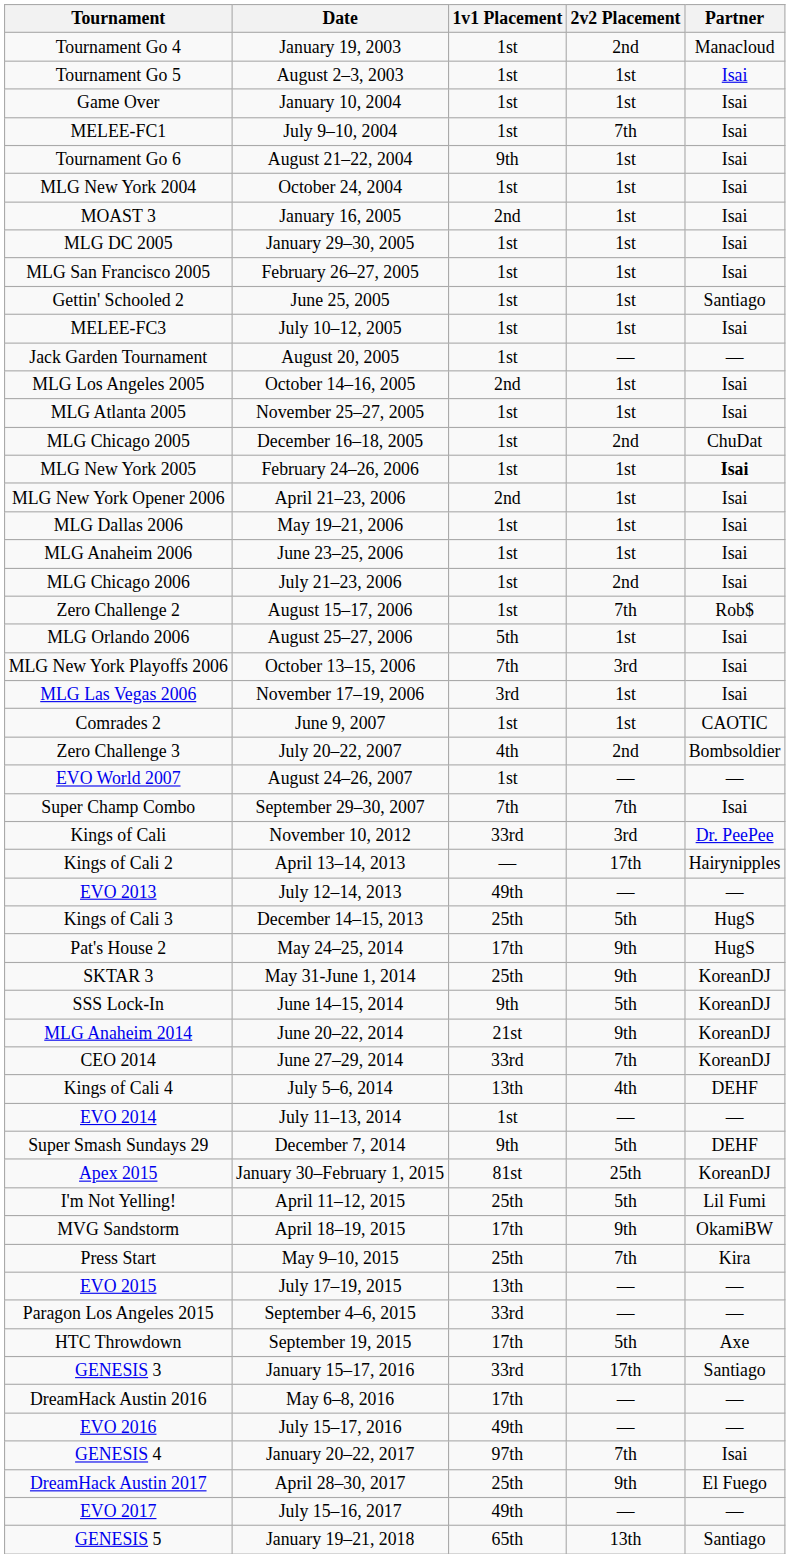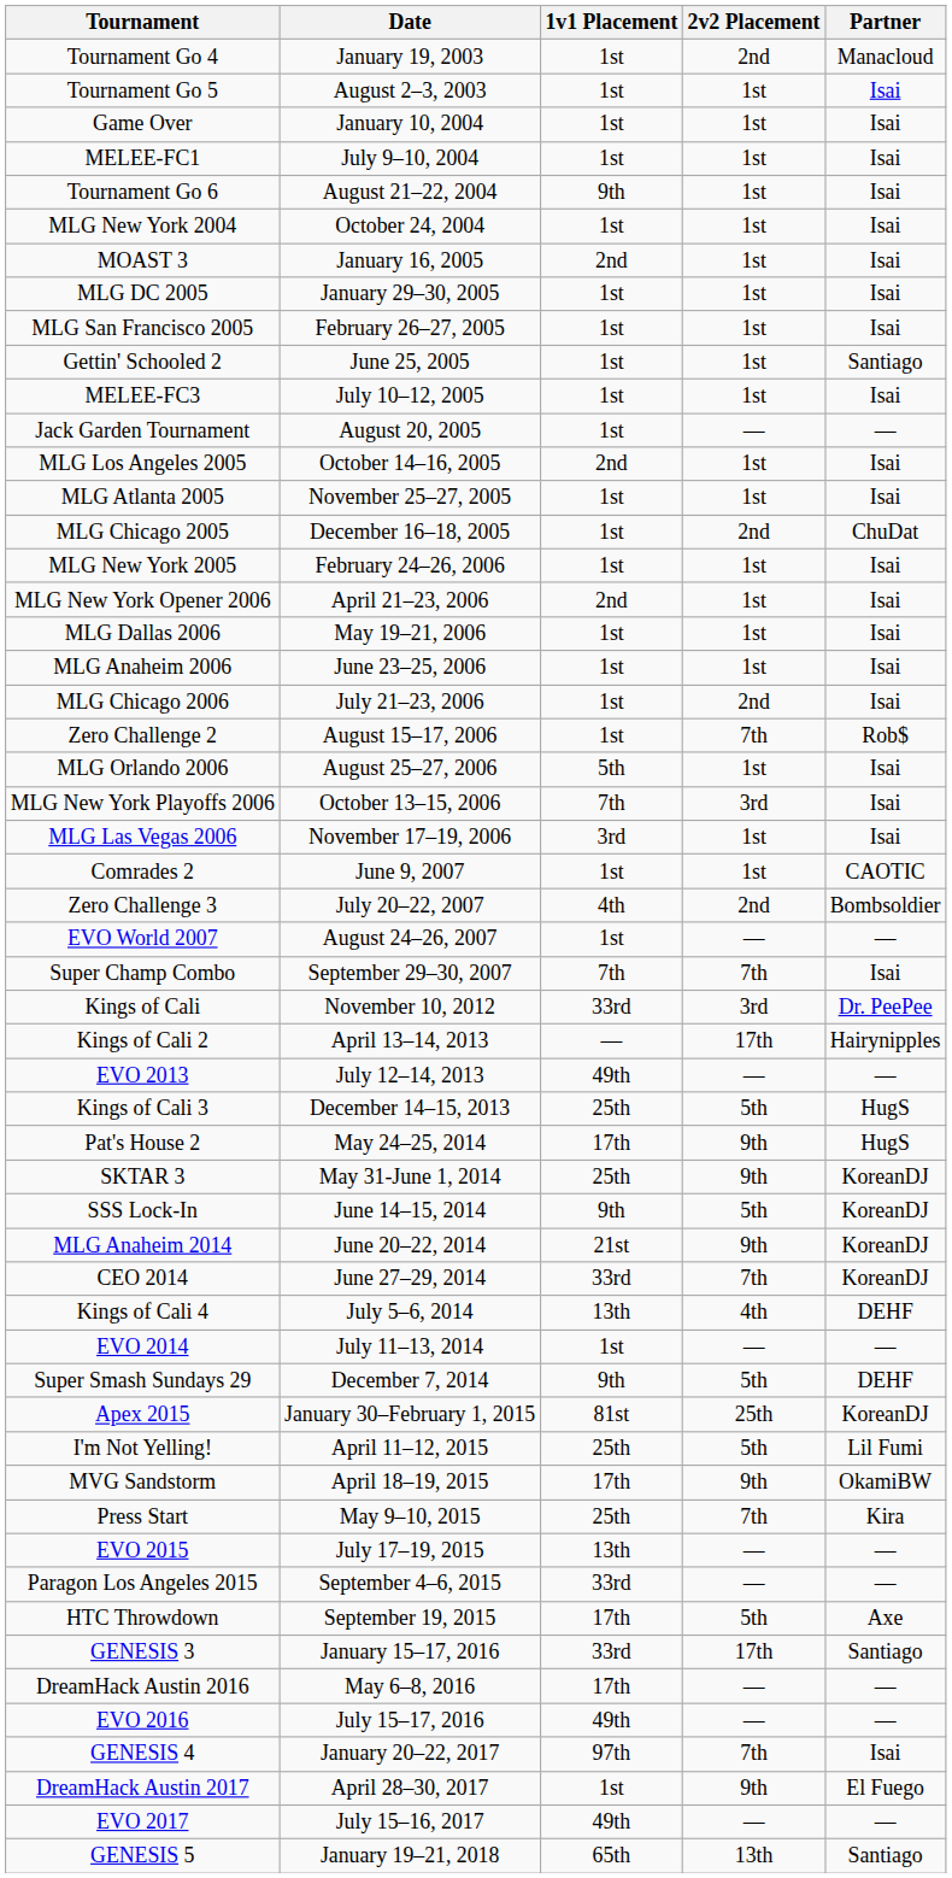 <table class="wikitable collapsible" style="text-align:center">
 <tr>
 <th>Tournament</th>
 <th>Date</th>
 <th>1v1 Placement</th>
 <th>2v2 Placement</th>
 <th>Partner</th>
 </tr>
 <tr>
 <td>Tournament Go 4</td>
 <td>January 19, 2003</td>
 <td>1st</td>
 <td>2nd</td>
 <td>Manacloud</td>
 </tr>
 <tr>
 <td>Tournament Go 5</td>
 <td>August 2–3, 2003</td>
 <td>1st</td>
 <td>1st</td>
 <td><a href='#'>Isai</a></td>
 </tr>
 <tr>
 <td>Game Over</td>
 <td>January 10, 2004</td>
 <td>1st</td>
 <td>1st</td>
 <td>Isai</td>
 </tr>
 <tr>
 <td>MELEE-FC1</td>
 <td>July 9–10, 2004</td>
 <td>1st</td>
-<td>7th</td>
+<td>1st</td>
 <td>Isai</td>
 </tr>
 <tr>
 <td>Tournament Go 6</td>
 <td>August 21–22, 2004</td>
 <td>9th</td>
 <td>1st</td>
 <td>Isai</td>
 </tr>
 <tr>
 <td>MLG New York 2004</td>
 <td>October 24, 2004</td>
 <td>1st</td>
 <td>1st</td>
 <td>Isai</td>
 </tr>
 <tr>
 <td>MOAST 3</td>
 <td>January 16, 2005</td>
 <td>2nd</td>
 <td>1st</td>
 <td>Isai</td>
 </tr>
 <tr>
 <td>MLG DC 2005</td>
 <td>January 29–30, 2005</td>
 <td>1st</td>
 <td>1st</td>
 <td>Isai</td>
 </tr>
 <tr>
 <td>MLG San Francisco 2005</td>
 <td>February 26–27, 2005</td>
 <td>1st</td>
 <td>1st</td>
 <td>Isai</td>
 </tr>
 <tr>
 <td>Gettin' Schooled 2</td>
 <td>June 25, 2005</td>
 <td>1st</td>
 <td>1st</td>
 <td>Santiago</td>
 </tr>
 <tr>
 <td>MELEE-FC3</td>
 <td>July 10–12, 2005</td>
 <td>1st</td>
 <td>1st</td>
 <td>Isai</td>
 </tr>
 <tr>
 <td>Jack Garden Tournament</td>
 <td>August 20, 2005</td>
 <td>1st</td>
 <td>—</td>
 <td>—</td>
 </tr>
 <tr>
 <td>MLG Los Angeles 2005</td>
 <td>October 14–16, 2005</td>
 <td>2nd</td>
 <td>1st</td>
 <td>Isai</td>
 </tr>
 <tr>
 <td>MLG Atlanta 2005</td>
 <td>November 25–27, 2005</td>
 <td>1st</td>
 <td>1st</td>
 <td>Isai</td>
 </tr>
 <tr>
 <td>MLG Chicago 2005</td>
 <td>December 16–18, 2005</td>
 <td>1st</td>
 <td>2nd</td>
 <td>ChuDat</td>
 </tr>
 <tr>
 <td>MLG New York 2005</td>
 <td>February 24–26, 2006</td>
 <td>1st</td>
 <td>1st</td>
-<td><strong>Isai</strong></td>
+<td>Isai</td>
 </tr>
 <tr>
 <td>MLG New York Opener 2006</td>
 <td>April 21–23, 2006</td>
 <td>2nd</td>
 <td>1st</td>
 <td>Isai</td>
 </tr>
 <tr>
 <td>MLG Dallas 2006</td>
 <td>May 19–21, 2006</td>
 <td>1st</td>
 <td>1st</td>
 <td>Isai</td>
 </tr>
 <tr>
 <td>MLG Anaheim 2006</td>
 <td>June 23–25, 2006</td>
 <td>1st</td>
 <td>1st</td>
 <td>Isai</td>
 </tr>
 <tr>
 <td>MLG Chicago 2006</td>
 <td>July 21–23, 2006</td>
 <td>1st</td>
 <td>2nd</td>
 <td>Isai</td>
 </tr>
 <tr>
 <td>Zero Challenge 2</td>
 <td>August 15–17, 2006</td>
 <td>1st</td>
 <td>7th</td>
 <td>Rob$</td>
 </tr>
 <tr>
 <td>MLG Orlando 2006</td>
 <td>August 25–27, 2006</td>
 <td>5th</td>
 <td>1st</td>
 <td>Isai</td>
 </tr>
 <tr>
 <td>MLG New York Playoffs 2006</td>
 <td>October 13–15, 2006</td>
 <td>7th</td>
 <td>3rd</td>
 <td>Isai</td>
 </tr>
 <tr>
 <td><a href='#'>MLG Las Vegas 2006</a></td>
 <td>November 17–19, 2006</td>
 <td>3rd</td>
 <td>1st</td>
 <td>Isai</td>
 </tr>
 <tr>
 <td>Comrades 2</td>
 <td>June 9, 2007</td>
 <td>1st</td>
 <td>1st</td>
 <td>CAOTIC</td>
 </tr>
 <tr>
 <td>Zero Challenge 3</td>
 <td>July 20–22, 2007</td>
 <td>4th</td>
 <td>2nd</td>
 <td>Bombsoldier</td>
 </tr>
 <tr>
 <td><a href='#'>EVO World 2007</a></td>
 <td>August 24–26, 2007</td>
 <td>1st</td>
 <td>—</td>
 <td>—</td>
 </tr>
 <tr>
 <td>Super Champ Combo</td>
 <td>September 29–30, 2007</td>
 <td>7th</td>
 <td>7th</td>
 <td>Isai</td>
 </tr>
 <tr>
 <td>Kings of Cali</td>
 <td>November 10, 2012</td>
 <td>33rd</td>
 <td>3rd</td>
 <td><a href='#'>Dr. PeePee</a></td>
 </tr>
 <tr>
 <td>Kings of Cali 2</td>
 <td>April 13–14, 2013</td>
 <td>—</td>
 <td>17th</td>
 <td>Hairynipples</td>
 </tr>
 <tr>
 <td><a href='#'>EVO 2013</a></td>
 <td>July 12–14, 2013</td>
 <td>49th</td>
 <td>—</td>
 <td>—</td>
 </tr>
 <tr>
 <td>Kings of Cali 3</td>
 <td>December 14–15, 2013</td>
 <td>25th</td>
 <td>5th</td>
 <td>HugS</td>
 </tr>
 <tr>
 <td>Pat's House 2</td>
 <td>May 24–25, 2014</td>
 <td>17th</td>
 <td>9th</td>
 <td>HugS</td>
 </tr>
 <tr>
 <td>SKTAR 3</td>
 <td>May 31-June 1, 2014</td>
 <td>25th</td>
 <td>9th</td>
 <td>KoreanDJ</td>
 </tr>
 <tr>
 <td>SSS Lock-In</td>
 <td>June 14–15, 2014</td>
 <td>9th</td>
 <td>5th</td>
 <td>KoreanDJ</td>
 </tr>
 <tr>
 <td><a href='#'>MLG Anaheim 2014</a></td>
 <td>June 20–22, 2014</td>
 <td>21st</td>
 <td>9th</td>
 <td>KoreanDJ</td>
 </tr>
 <tr>
 <td>CEO 2014</td>
 <td>June 27–29, 2014</td>
 <td>33rd</td>
 <td>7th</td>
 <td>KoreanDJ</td>
 </tr>
 <tr>
 <td>Kings of Cali 4</td>
 <td>July 5–6, 2014</td>
 <td>13th</td>
 <td>4th</td>
 <td>DEHF</td>
 </tr>
 <tr>
 <td><a href='#'>EVO 2014</a></td>
 <td>July 11–13, 2014</td>
 <td>1st</td>
 <td>—</td>
 <td>—</td>
 </tr>
 <tr>
 <td>Super Smash Sundays 29</td>
 <td>December 7, 2014</td>
 <td>9th</td>
 <td>5th</td>
 <td>DEHF</td>
 </tr>
 <tr>
 <td><a href='#'>Apex 2015</a></td>
 <td>January 30–February 1, 2015</td>
 <td>81st</td>
 <td>25th</td>
 <td>KoreanDJ</td>
 </tr>
 <tr>
 <td>I'm Not Yelling!</td>
 <td>April 11–12, 2015</td>
 <td>25th</td>
 <td>5th</td>
 <td>Lil Fumi</td>
 </tr>
 <tr>
 <td>MVG Sandstorm</td>
 <td>April 18–19, 2015</td>
 <td>17th</td>
 <td>9th</td>
 <td>OkamiBW</td>
 </tr>
 <tr>
 <td>Press Start</td>
 <td>May 9–10, 2015</td>
 <td>25th</td>
 <td>7th</td>
 <td>Kira</td>
 </tr>
 <tr>
 <td><a href='#'>EVO 2015</a></td>
 <td>July 17–19, 2015</td>
 <td>13th</td>
 <td>—</td>
 <td>—</td>
 </tr>
 <tr>
 <td>Paragon Los Angeles 2015</td>
 <td>September 4–6, 2015</td>
 <td>33rd</td>
 <td>—</td>
 <td>—</td>
 </tr>
 <tr>
 <td>HTC Throwdown</td>
 <td>September 19, 2015</td>
 <td>17th</td>
 <td>5th</td>
 <td>Axe</td>
 </tr>
 <tr>
 <td><a href='#'>GENESIS</a> 3</td>
 <td>January 15–17, 2016</td>
 <td>33rd</td>
 <td>17th</td>
 <td>Santiago</td>
 </tr>
 <tr>
 <td>DreamHack Austin 2016</td>
 <td>May 6–8, 2016</td>
 <td>17th</td>
 <td>—</td>
 <td>—</td>
 </tr>
 <tr>
 <td><a href='#'>EVO 2016</a></td>
 <td>July 15–17, 2016</td>
 <td>49th</td>
 <td>—</td>
 <td>—</td>
 </tr>
 <tr>
 <td><a href='#'>GENESIS</a> 4</td>
 <td>January 20–22, 2017</td>
 <td>97th</td>
 <td>7th</td>
 <td>Isai</td>
 </tr>
 <tr>
 <td><a href='#'>DreamHack Austin 2017</a></td>
 <td>April 28–30, 2017</td>
-<td>25th</td>
+<td>1st</td>
 <td>9th</td>
 <td>El Fuego</td>
 </tr>
 <tr>
 <td><a href='#'>EVO 2017</a></td>
 <td>July 15–16, 2017</td>
 <td>49th</td>
 <td>—</td>
 <td>—</td>
 </tr>
 <tr>
 <td><a href='#'>GENESIS</a> 5</td>
 <td>January 19–21, 2018</td>
 <td>65th</td>
 <td>13th</td>
 <td>Santiago</td>
 </tr>
 </table>
